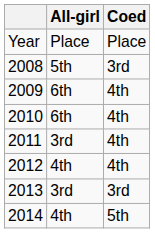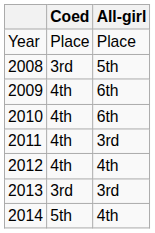 <table class="wikitable">
 <tr>
 <th></th>
+<th>Coed</th>
 <th>All-girl</th>
-<th>Coed</th>
 </tr>
 <tr>
 <td>Year</td>
 <td>Place</td>
 <td>Place</td>
 </tr>
 <tr>
 <td>2008</td>
+<td>3rd</td>
 <td>5th</td>
-<td>3rd</td>
 </tr>
 <tr>
 <td>2009</td>
+<td>4th</td>
 <td>6th</td>
-<td>4th</td>
 </tr>
 <tr>
 <td>2010</td>
+<td>4th</td>
 <td>6th</td>
-<td>4th</td>
 </tr>
 <tr>
 <td>2011</td>
+<td>4th</td>
 <td>3rd</td>
-<td>4th</td>
 </tr>
 <tr>
 <td>2012</td>
 <td>4th</td>
 <td>4th</td>
 </tr>
 <tr>
 <td>2013</td>
 <td>3rd</td>
 <td>3rd</td>
 </tr>
 <tr>
 <td>2014</td>
+<td>5th</td>
 <td>4th</td>
-<td>5th</td>
 </tr>
 </table>
